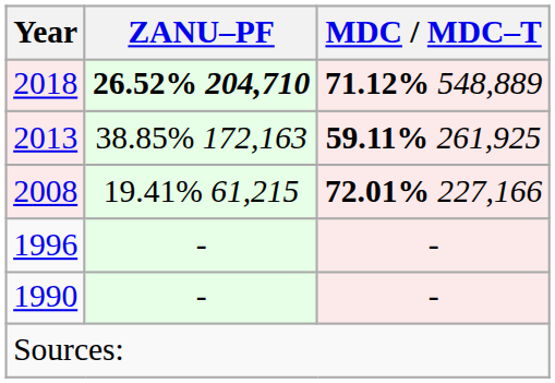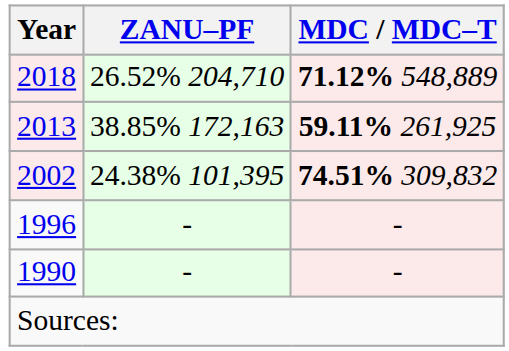 <table class="wikitable" style="float:right; margin:2em; font-size:90%;">
 <tr>
 <th>Year</th>
 <th><a href='#'>ZANU–PF</a></th>
 <th><a href='#'>MDC</a> / <a href='#'>MDC–T</a></th>
 </tr>
 <tr>
 <td style="text-align:center; background:#fce9e9;"><a href='#'>2018</a></td>
-<td style="text-align:center; background:#e6ffe6;"><strong>26.52% <em>204,710</em></strong></td>
+<td style="text-align:center; background:#e6ffe6;">26.52% <em>204,710</em></td>
 <td style="text-align:center; background:#fce9e9;"><strong>71.12%</strong> <em>548,889</em></td>
 </tr>
 <tr>
 <td style="text-align:center; background:#fce9e9;"><a href='#'>2013</a></td>
 <td style="text-align:center; background:#e6ffe6;">38.85% <em>172,163</em></td>
 <td style="text-align:center; background:#fce9e9;"><strong>59.11%</strong> <em>261,925</em></td>
 </tr>
 <tr>
-<td style="text-align:center; background:#fce9e9;"><a href='#'>2008</a></td>
-<td style="text-align:center; background:#e6ffe6;">19.41% <em>61,215</em></td>
-<td style="text-align:center; background:#fce9e9;"><strong>72.01%</strong> <em>227,166</em></td>
+<td style="text-align:center; background:#fce9e9;"><a href='#'>2002</a></td>
+<td style="text-align:center; background:#e6ffe6;">24.38% <em>101,395</em></td>
+<td style="text-align:center; background:#fce9e9;"><strong>74.51%</strong> <em>309,832</em></td>
 </tr>
 <tr>
 <td style="text-align:center; background:;"><a href='#'>1996</a></td>
 <td style="text-align:center; background:#e6ffe6;">-</td>
 <td style="text-align:center; background:#fce9e9;">-</td>
 </tr>
 <tr>
 <td style="text-align:center; background: ;"><a href='#'>1990</a></td>
 <td style="text-align:center; background:#e6ffe6;">-</td>
 <td style="text-align:center; background:#fce9e9;">-</td>
 </tr>
 <tr>
 <td colspan="3">Sources:</td>
 </tr>
 </table>
